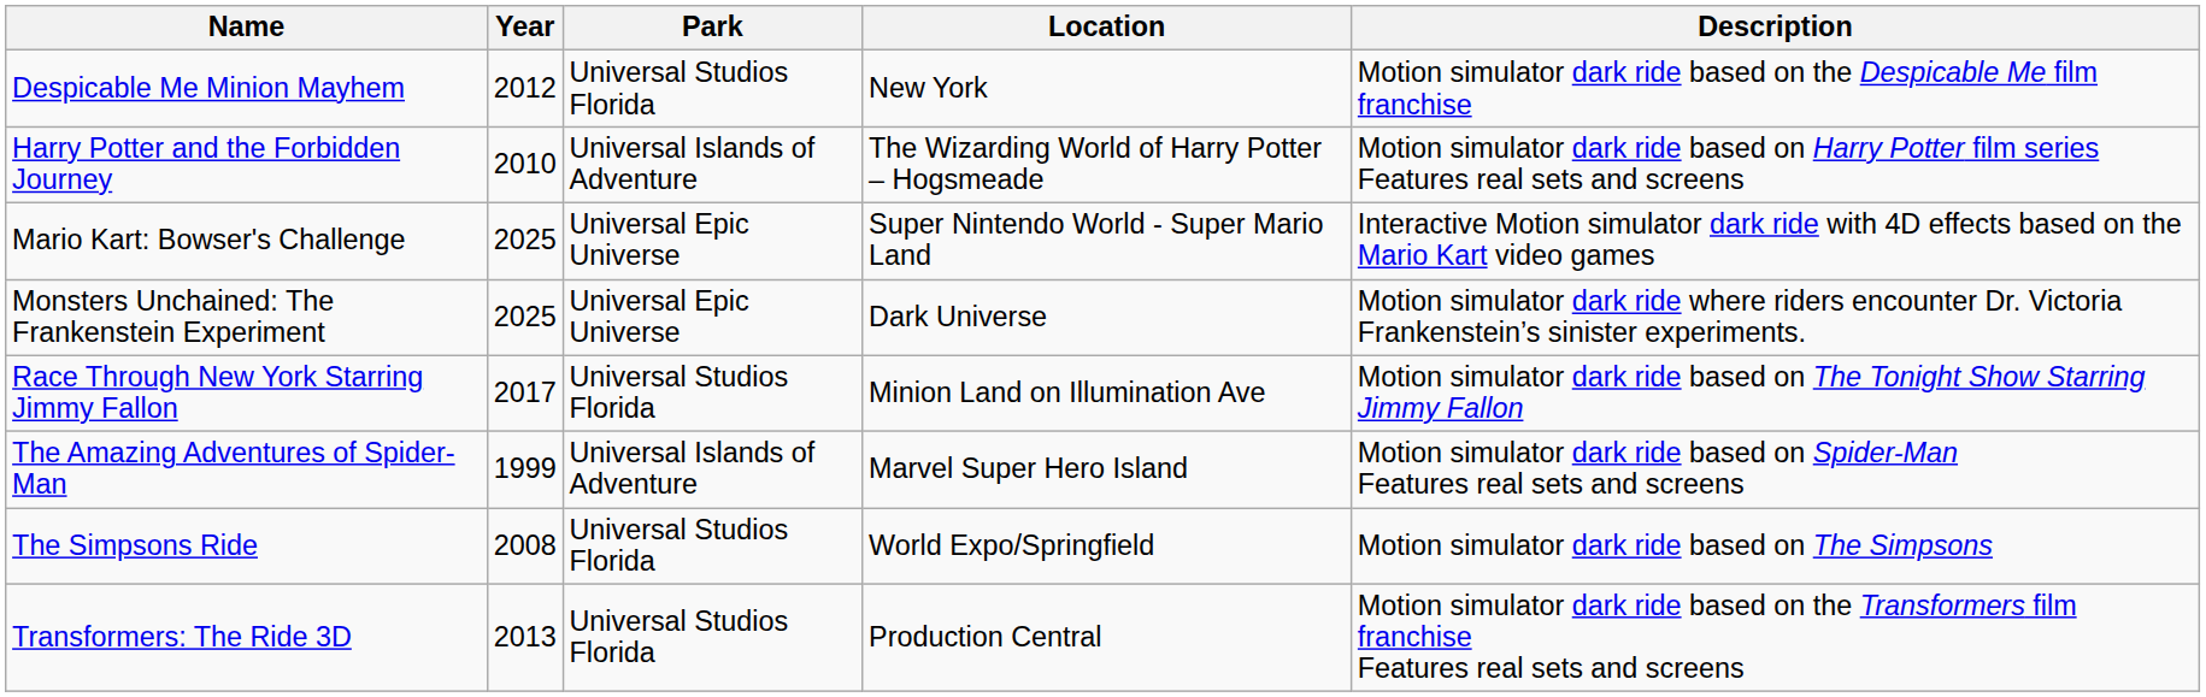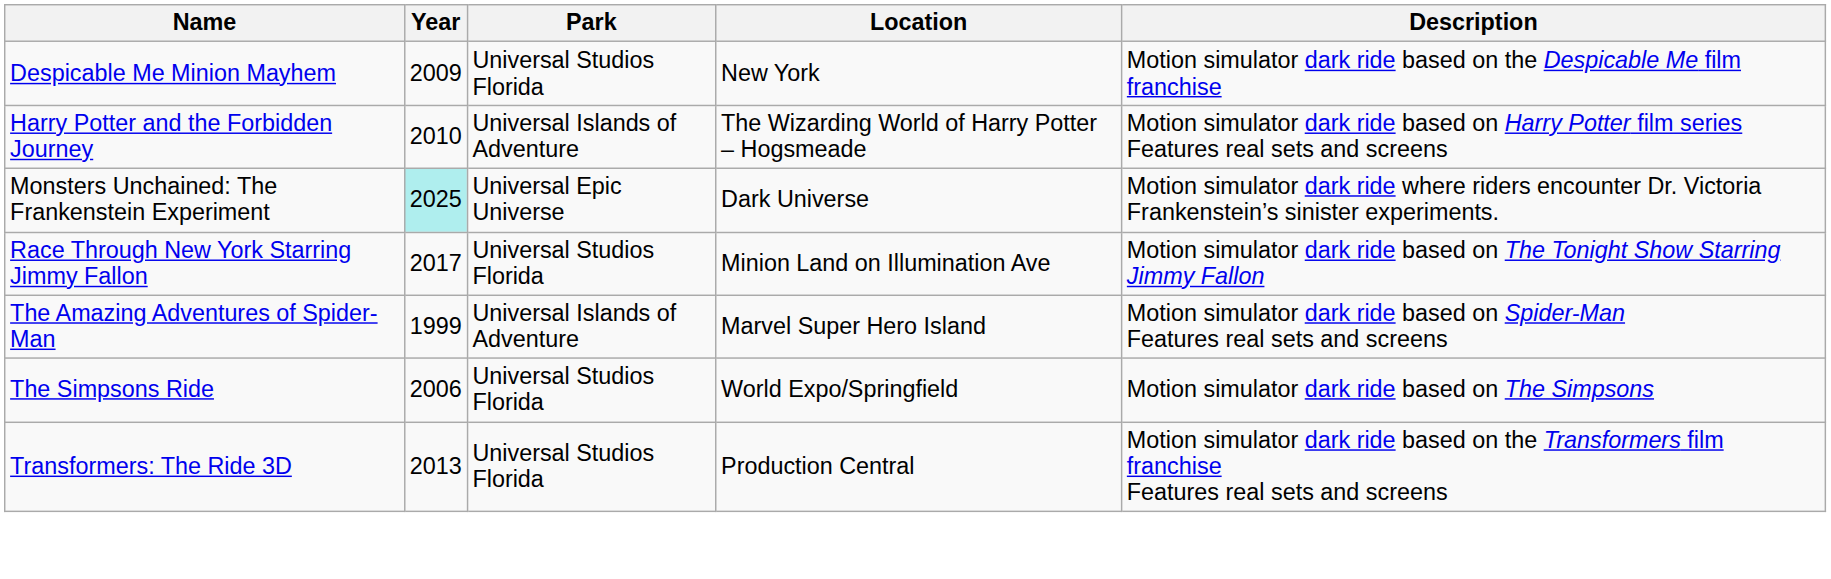 <table class="wikitable sortable plainrowheaders" border="1">
 <tr>
 <th scope="col">Name</th>
 <th scope="col">Year</th>
 <th scope="col">Park</th>
 <th scope="col">Location</th>
 <th scope="col">Description</th>
 </tr>
 <tr>
 <td><a href='#'>Despicable Me Minion Mayhem</a></td>
-<td>2012</td>
+<td>2009</td>
 <td>Universal Studios Florida</td>
 <td>New York</td>
 <td>Motion simulator <a href='#'>dark ride</a> based on the <a href='#'><em>Despicable Me</em> film franchise</a></td>
 </tr>
 <tr>
 <td><a href='#'>Harry Potter and the Forbidden Journey</a></td>
 <td>2010</td>
 <td>Universal Islands of Adventure</td>
 <td>The Wizarding World of Harry Potter – Hogsmeade</td>
 <td>Motion simulator <a href='#'>dark ride</a> based on <a href='#'><em>Harry Potter</em> film series</a><br>Features real sets and screens</td>
 </tr>
 <tr>
-<td>Mario Kart: Bowser's Challenge</td>
-<td>2025</td>
-<td>Universal Epic Universe</td>
-<td>Super Nintendo World - Super Mario Land</td>
-<td>Interactive Motion simulator <a href='#'>dark ride</a> with 4D effects based on the <a href='#'>Mario Kart</a> video games</td>
-</tr>
-<tr>
 <td>Monsters Unchained: The Frankenstein Experiment</td>
-<td>2025</td>
+<td style="background: paleturquoise;">2025</td>
 <td>Universal Epic Universe</td>
 <td>Dark Universe</td>
 <td>Motion simulator <a href='#'>dark ride</a> where riders encounter Dr. Victoria Frankenstein’s sinister experiments.</td>
 </tr>
 <tr>
 <td><a href='#'>Race Through New York Starring Jimmy Fallon</a></td>
 <td>2017</td>
 <td>Universal Studios Florida</td>
 <td>Minion Land on Illumination Ave</td>
 <td>Motion simulator <a href='#'>dark ride</a> based on <em><a href='#'>The Tonight Show Starring Jimmy Fallon</a></em></td>
 </tr>
 <tr>
 <td><a href='#'>The Amazing Adventures of Spider-Man</a></td>
 <td>1999</td>
 <td>Universal Islands of Adventure</td>
 <td>Marvel Super Hero Island</td>
 <td>Motion simulator <a href='#'>dark ride</a> based on <em><a href='#'>Spider-Man</a></em><br>Features real sets and screens</td>
 </tr>
 <tr>
 <td><a href='#'>The Simpsons Ride</a></td>
-<td>2008</td>
+<td>2006</td>
 <td>Universal Studios Florida</td>
 <td>World Expo/Springfield</td>
 <td>Motion simulator <a href='#'>dark ride</a> based on <em><a href='#'>The Simpsons</a></em></td>
 </tr>
 <tr>
 <td><a href='#'>Transformers: The Ride 3D</a></td>
 <td>2013</td>
 <td>Universal Studios Florida</td>
 <td>Production Central</td>
 <td>Motion simulator <a href='#'>dark ride</a> based on the <a href='#'><em>Transformers</em> film franchise</a><br>Features real sets and screens</td>
 </tr>
 </table>
